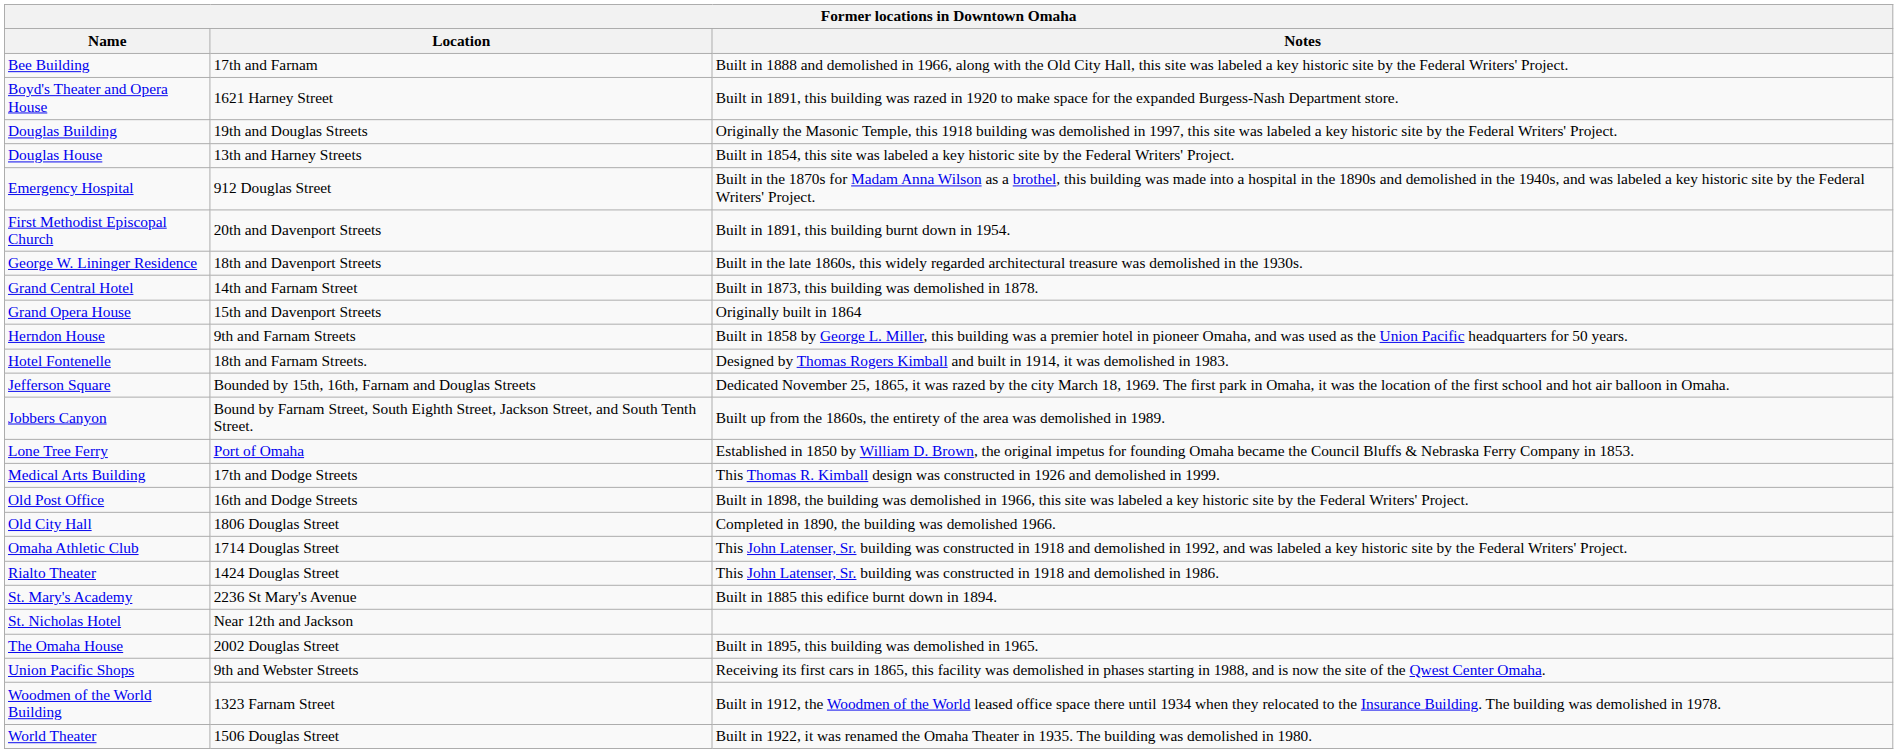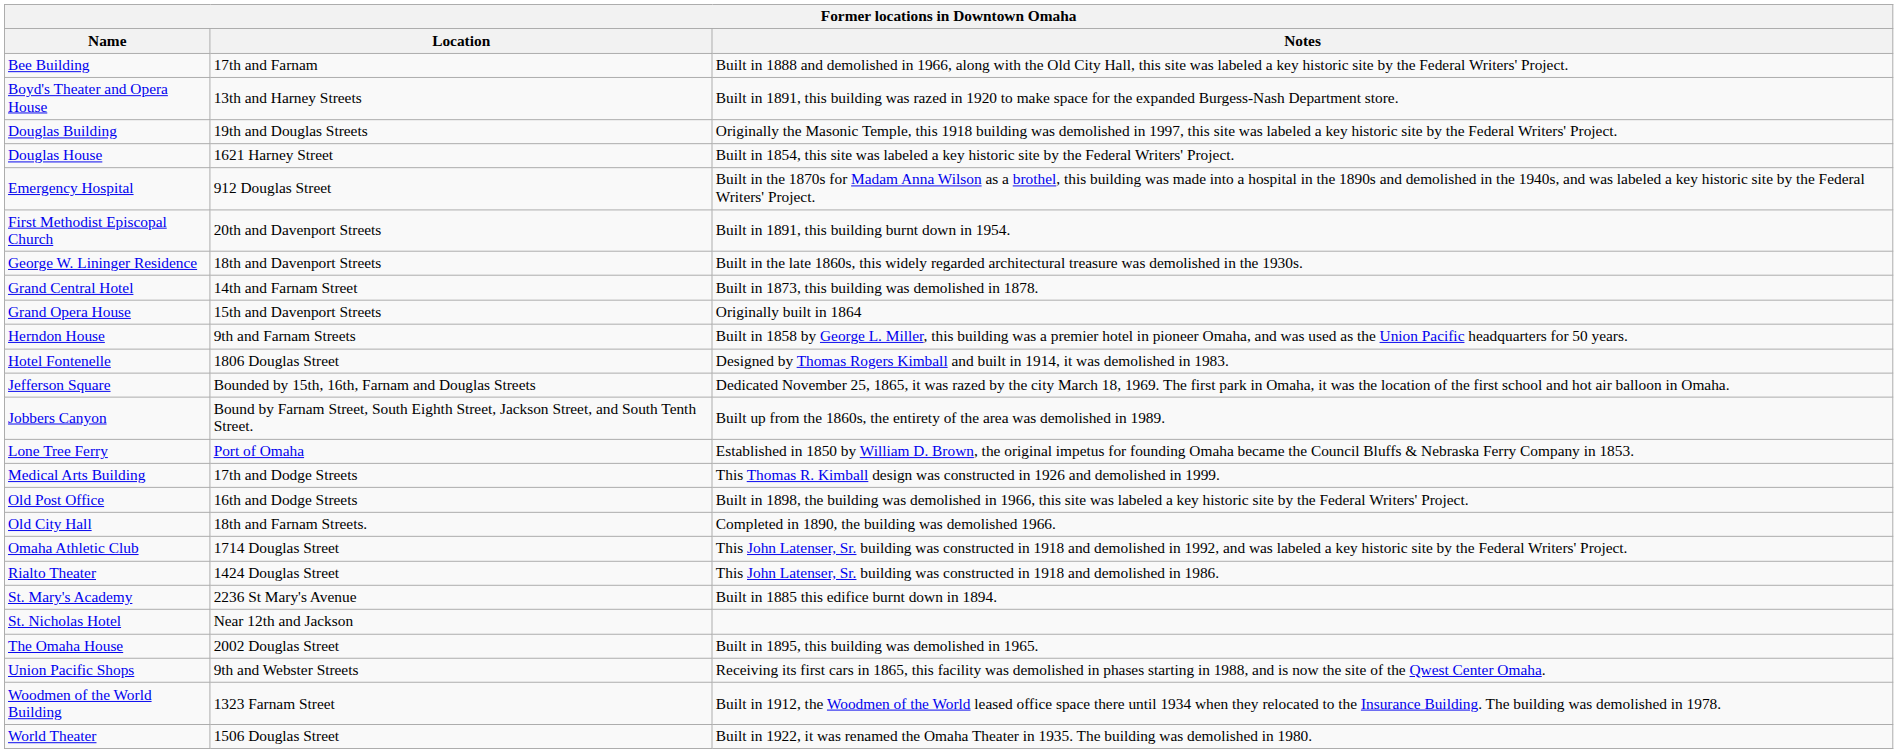 <table class="wikitable">
 <tr>
 <th style="text-align:center;" colspan="6"><strong>Former locations in Downtown Omaha</strong></th>
 </tr>
 <tr>
 <th>Name</th>
 <th>Location</th>
 <th>Notes</th>
 </tr>
 <tr>
 <td><a href='#'>Bee Building</a></td>
 <td>17th and Farnam</td>
 <td>Built in 1888 and demolished in 1966, along with the Old City Hall, this site was labeled a key historic site by the Federal Writers' Project.</td>
 </tr>
 <tr>
 <td><a href='#'>Boyd's Theater and Opera House</a></td>
-<td>1621 Harney Street</td>
+<td>13th and Harney Streets</td>
 <td>Built in 1891, this building was razed in 1920 to make space for the expanded Burgess-Nash Department store.</td>
 </tr>
 <tr>
 <td><a href='#'>Douglas Building</a></td>
 <td>19th and Douglas Streets</td>
 <td>Originally the Masonic Temple, this 1918 building was demolished in 1997, this site was labeled a key historic site by the Federal Writers' Project.</td>
 </tr>
 <tr>
 <td><a href='#'>Douglas House</a></td>
-<td>13th and Harney Streets</td>
+<td>1621 Harney Street</td>
 <td>Built in 1854, this site was labeled a key historic site by the Federal Writers' Project.</td>
 </tr>
 <tr>
 <td><a href='#'>Emergency Hospital</a></td>
 <td>912 Douglas Street</td>
 <td>Built in the 1870s for <a href='#'>Madam Anna Wilson</a> as a <a href='#'>brothel</a>, this building was made into a hospital in the 1890s and demolished in the 1940s, and was labeled a key historic site by the Federal Writers' Project.</td>
 </tr>
 <tr>
 <td><a href='#'>First Methodist Episcopal Church</a></td>
 <td>20th and Davenport Streets</td>
 <td>Built in 1891, this building burnt down in 1954.</td>
 </tr>
 <tr>
 <td><a href='#'>George W. Lininger Residence</a></td>
 <td>18th and Davenport Streets</td>
 <td>Built in the late 1860s, this widely regarded architectural treasure was demolished in the 1930s.</td>
 </tr>
 <tr>
 <td><a href='#'>Grand Central Hotel</a></td>
 <td>14th and Farnam Street</td>
 <td>Built in 1873, this building was demolished in 1878.</td>
 </tr>
 <tr>
 <td><a href='#'>Grand Opera House</a></td>
 <td>15th and Davenport Streets</td>
 <td>Originally built in 1864</td>
 </tr>
 <tr>
 <td><a href='#'>Herndon House</a></td>
 <td>9th and Farnam Streets</td>
 <td>Built in 1858 by <a href='#'>George L. Miller</a>, this building was a premier hotel in pioneer Omaha, and was used as the <a href='#'>Union Pacific</a> headquarters for 50 years.</td>
 </tr>
 <tr>
 <td><a href='#'>Hotel Fontenelle</a></td>
-<td>18th and Farnam Streets.</td>
+<td>1806 Douglas Street</td>
 <td>Designed by <a href='#'>Thomas Rogers Kimball</a> and built in 1914, it was demolished in 1983.</td>
 </tr>
 <tr>
 <td><a href='#'>Jefferson Square</a></td>
 <td>Bounded by 15th, 16th, Farnam and Douglas Streets</td>
 <td>Dedicated November 25, 1865, it was razed by the city March 18, 1969. The first park in Omaha, it was the location of the first school and hot air balloon in Omaha.</td>
 </tr>
 <tr>
 <td><a href='#'>Jobbers Canyon</a></td>
 <td>Bound by Farnam Street, South Eighth Street, Jackson Street, and South Tenth Street.</td>
 <td>Built up from the 1860s, the entirety of the area was demolished in 1989.</td>
 </tr>
 <tr>
 <td><a href='#'>Lone Tree Ferry</a></td>
 <td><a href='#'>Port of Omaha</a></td>
 <td>Established in 1850 by <a href='#'>William D. Brown</a>, the original impetus for founding Omaha became the Council Bluffs & Nebraska Ferry Company in 1853.</td>
 </tr>
 <tr>
 <td><a href='#'>Medical Arts Building</a></td>
 <td>17th and Dodge Streets</td>
 <td>This <a href='#'>Thomas R. Kimball</a> design was constructed in 1926 and demolished in 1999.</td>
 </tr>
 <tr>
 <td><a href='#'>Old Post Office</a></td>
 <td>16th and Dodge Streets</td>
 <td>Built in 1898, the building was demolished in 1966, this site was labeled a key historic site by the Federal Writers' Project.</td>
 </tr>
 <tr>
 <td><a href='#'>Old City Hall</a></td>
-<td>1806 Douglas Street</td>
+<td>18th and Farnam Streets.</td>
 <td>Completed in 1890, the building was demolished 1966.</td>
 </tr>
 <tr>
 <td><a href='#'>Omaha Athletic Club</a></td>
 <td>1714 Douglas Street</td>
 <td>This <a href='#'>John Latenser, Sr.</a> building was constructed in 1918 and demolished in 1992, and was labeled a key historic site by the Federal Writers' Project.</td>
 </tr>
 <tr>
 <td><a href='#'>Rialto Theater</a></td>
 <td>1424 Douglas Street</td>
 <td>This <a href='#'>John Latenser, Sr.</a> building was constructed in 1918 and demolished in 1986.</td>
 </tr>
 <tr>
 <td><a href='#'>St. Mary's Academy</a></td>
 <td>2236 St Mary's Avenue</td>
 <td>Built in 1885 this edifice burnt down in 1894.</td>
 </tr>
 <tr>
 <td><a href='#'>St. Nicholas Hotel</a></td>
 <td>Near 12th and Jackson</td>
 <td></td>
 </tr>
 <tr>
 <td><a href='#'>The Omaha House</a></td>
 <td>2002 Douglas Street</td>
 <td>Built in 1895, this building was demolished in 1965.</td>
 </tr>
 <tr>
 <td><a href='#'>Union Pacific Shops</a></td>
 <td>9th and Webster Streets</td>
 <td>Receiving its first cars in 1865, this facility was demolished in phases starting in 1988, and is now the site of the <a href='#'>Qwest Center Omaha</a>.</td>
 </tr>
 <tr>
 <td><a href='#'>Woodmen of the World Building</a></td>
 <td>1323 Farnam Street</td>
 <td>Built in 1912, the <a href='#'>Woodmen of the World</a> leased office space there until 1934 when they relocated to the <a href='#'>Insurance Building</a>. The building was demolished in 1978.</td>
 </tr>
 <tr>
 <td><a href='#'>World Theater</a></td>
 <td>1506 Douglas Street</td>
 <td>Built in 1922, it was renamed the Omaha Theater in 1935.  The building was demolished in 1980.</td>
 </tr>
 </table>
